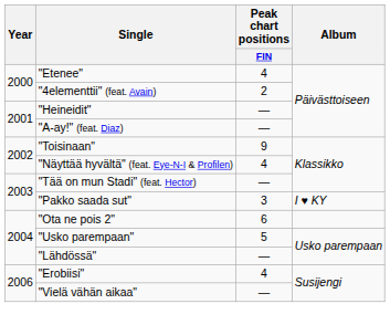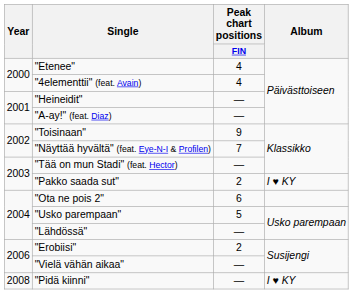 <table class="wikitable">
 <tr>
 <th rowspan="2">Year</th>
 <th rowspan="2">Single</th>
 <th colspan="1">Peak chart positions</th>
 <th rowspan="2">Album</th>
 </tr>
 <tr>
 <th scope="col" style="width:3em;font-size:85%;"><a href='#'>FIN</a></th>
 </tr>
 <tr>
 <td align="center" rowspan="2">2000</td>
 <td align="left">"Etenee"</td>
 <td align="center">4</td>
 <td align="left" rowspan="4"><em>Päivästtoiseen</em></td>
 </tr>
 <tr>
 <td align="left">"4elementtii" <small>(feat. <a href='#'>Avain</a>)</small></td>
-<td align="center">2</td>
+<td align="center">4</td>
 </tr>
 <tr>
 <td align="center" rowspan="2">2001</td>
 <td align="left">"Heineidit"</td>
 <td align="center">—</td>
 </tr>
 <tr>
 <td align="left">"A-ay!" <small>(feat. <a href='#'>Diaz</a>)</small></td>
 <td align="center">—</td>
 </tr>
 <tr>
 <td align="center" rowspan="2">2002</td>
 <td align="left">"Toisinaan"</td>
 <td align="center">9</td>
 <td align="left" rowspan="3"><em>Klassikko</em></td>
 </tr>
 <tr>
 <td align="left">"Näyttää hyvältä" <small>(feat. <a href='#'>Eye-N-I</a> & <a href='#'>Profilen</a>)</small></td>
-<td align="center">4</td>
+<td align="center">7</td>
 </tr>
 <tr>
 <td align="center" rowspan="2">2003</td>
 <td align="left">"Tää on mun Stadi" <small>(feat. <a href='#'>Hector</a>)</small></td>
 <td align="center">—</td>
 </tr>
 <tr>
 <td align="left">"Pakko saada sut"</td>
-<td align="center">3</td>
+<td align="center">2</td>
 <td align="left" rowspan="1"><em>I ♥ KY</em></td>
 </tr>
 <tr>
 <td align="center" rowspan="3">2004</td>
 <td align="left">"Ota ne pois 2"</td>
 <td align="center">6</td>
 <td align="center"></td>
 </tr>
 <tr>
 <td align="left">"Usko parempaan"</td>
 <td align="center">5</td>
 <td align="left" rowspan="2"><em>Usko parempaan</em></td>
 </tr>
 <tr>
 <td align="left">"Lähdössä"</td>
 <td align="center">—</td>
 </tr>
 <tr>
 <td align="center" rowspan="2">2006</td>
 <td align="left">"Erobiisi"</td>
-<td align="center">4</td>
+<td align="center">2</td>
 <td align="left" rowspan="2"><em>Susijengi</em></td>
 </tr>
 <tr>
 <td align="left">"Vielä vähän aikaa"</td>
 <td align="center">—</td>
 </tr>
+<tr>
+<td align="center" rowspan="1">2008</td>
+<td align="left">"Pidä kiinni"</td>
+<td align="center">—</td>
+<td align="left" rowspan="1"><em>I ♥ KY</em></td>
+</tr>
 </table>
